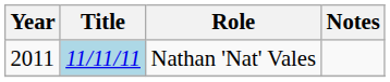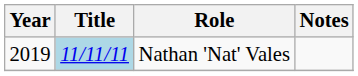 <table class="wikitable sortable">
 <tr>
 <th>Year</th>
 <th>Title</th>
 <th>Role</th>
 <th class="unsortable">Notes</th>
 </tr>
 <tr>
-<td>2011</td>
+<td>2019</td>
 <td style="background: lightblue;"><em><a href='#'>11/11/11</a></em></td>
 <td>Nathan 'Nat' Vales</td>
 <td></td>
 </tr>
 <tr>
 </tr>
 </table>
